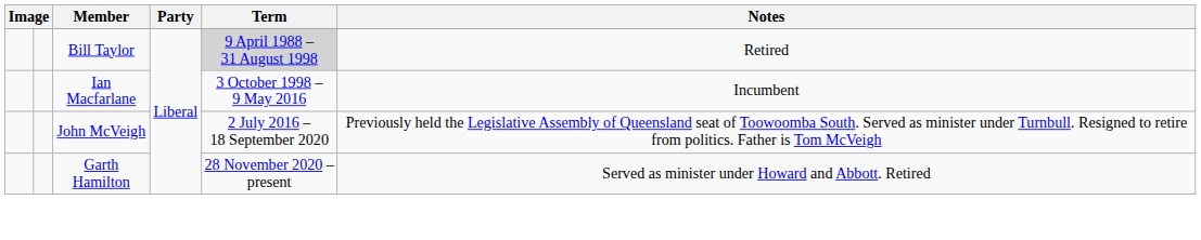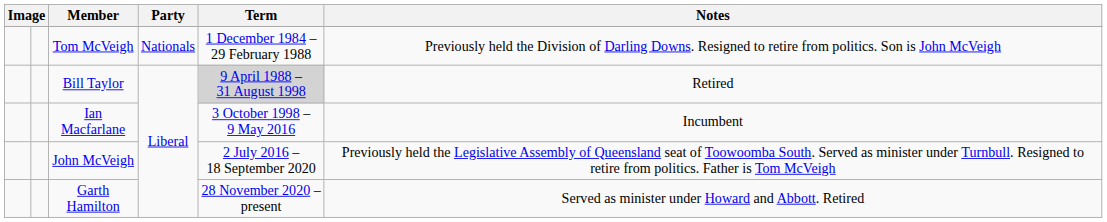 <table class=wikitable style="text-align:center">
 <tr>
 <th colspan=2>Image</th>
 <th>Member</th>
 <th>Party</th>
 <th>Term</th>
 <th>Notes</th>
 </tr>
 <tr>
+</tr>
+<tr>
+<td> </td>
+<td></td>
+<td><a href='#'>Tom McVeigh</a><br></td>
+<td><a href='#'>Nationals</a></td>
+<td nowrap><a href='#'>1 December 1984</a> –<br>29 February 1988</td>
+<td>Previously held the Division of <a href='#'>Darling Downs</a>. Resigned to retire from politics. Son is <a href='#'>John McVeigh</a></td>
 </tr>
 <tr>
 <td> </td>
 <td></td>
 <td><a href='#'>Bill Taylor</a><br></td>
 <td rowspan="4"><a href='#'>Liberal</a></td>
 <td nowrap style="background: lightgrey;"><a href='#'>9 April 1988</a> –<br><a href='#'>31 August 1998</a></td>
 <td>Retired</td>
 </tr>
 <tr>
 <td> </td>
 <td></td>
 <td><a href='#'>Ian Macfarlane</a><br></td>
 <td nowrap><a href='#'>3 October 1998</a> –<br><a href='#'>9 May 2016</a></td>
 <td>Incumbent</td>
 </tr>
 <tr>
 <td> </td>
 <td></td>
 <td><a href='#'>John McVeigh</a><br></td>
 <td nowrap><a href='#'>2 July 2016</a> –<br>18 September 2020</td>
 <td>Previously held the <a href='#'>Legislative Assembly of Queensland</a> seat of <a href='#'>Toowoomba South</a>. Served as minister under <a href='#'>Turnbull</a>. Resigned to retire from politics. Father is <a href='#'>Tom McVeigh</a></td>
 </tr>
 <tr>
 <td> </td>
 <td></td>
 <td><a href='#'>Garth Hamilton</a><br></td>
 <td nowrap><a href='#'>28 November 2020</a> –<br>present</td>
 <td>Served as minister under <a href='#'>Howard</a> and <a href='#'>Abbott</a>. Retired</td>
 </tr>
 </table>
